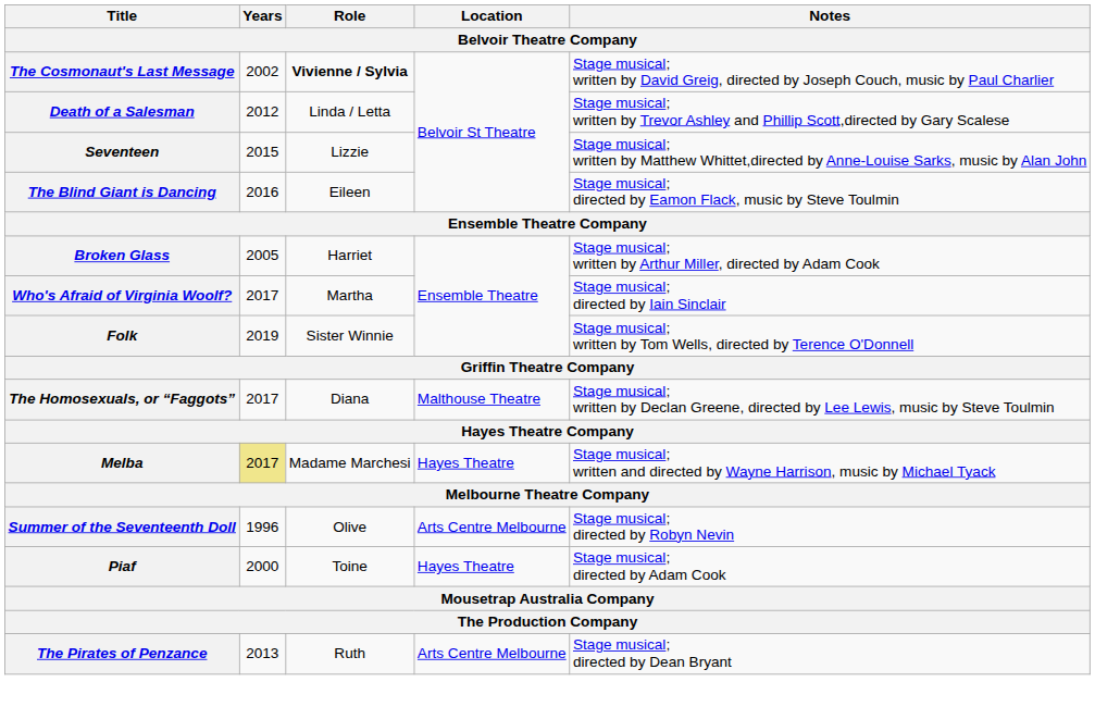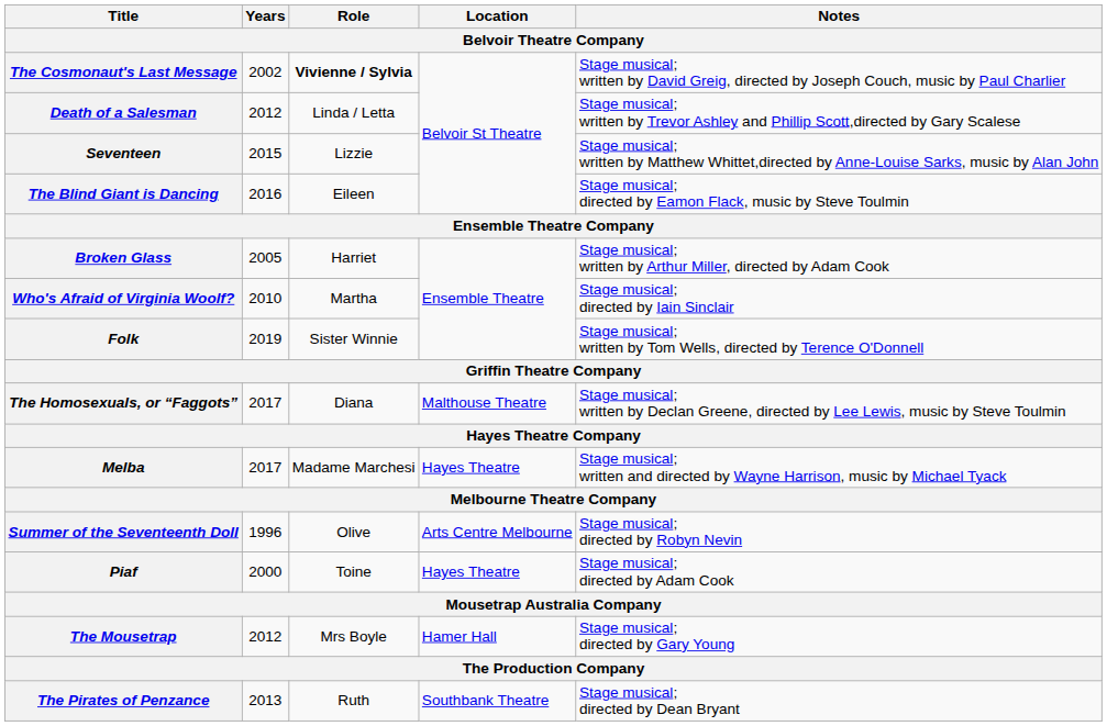 <table class="wikitable plainrowheaders sortable">
 <tr>
 <th scope="col">Title</th>
 <th scope="col">Years</th>
 <th scope="col">Role</th>
 <th scope="col">Location</th>
 <th scope="col">Notes</th>
 </tr>
 <tr>
 <th colspan="5" align="center">Belvoir Theatre Company</th>
 </tr>
 <tr>
 <th scope="row"><a href='#'><em>The Cosmonaut's Last Message</em></a></th>
 <td style="text-align:center;">2002</td>
 <td style="text-align:center;"><strong>Vivienne / Sylvia</strong></td>
 <td rowspan="4"><a href='#'>Belvoir St Theatre</a></td>
 <td><a href='#'>Stage musical</a>;<br>written by <a href='#'>David Greig</a>, directed by Joseph Couch, music by <a href='#'>Paul Charlier</a></td>
 </tr>
 <tr>
 <th scope="row"><em><a href='#'>Death of a Salesman</a></em></th>
 <td style="text-align:center;">2012</td>
 <td style="text-align:center;">Linda / Letta</td>
 <td><a href='#'>Stage musical</a>;<br>written by <a href='#'>Trevor Ashley</a> and <a href='#'>Phillip Scott</a>,directed by Gary Scalese</td>
 </tr>
 <tr>
 <th scope="row"><em>Seventeen</em></th>
 <td style="text-align:center;">2015</td>
 <td style="text-align:center;">Lizzie</td>
 <td><a href='#'>Stage musical</a>;<br>written by Matthew Whittet,directed by <a href='#'>Anne-Louise Sarks</a>, music by <a href='#'>Alan John</a></td>
 </tr>
 <tr>
 <th scope="row"><em><a href='#'>The Blind Giant is Dancing</a></em></th>
 <td style="text-align:center;">2016</td>
 <td style="text-align:center;">Eileen</td>
 <td><a href='#'>Stage musical</a>;<br>directed by <a href='#'>Eamon Flack</a>, music by Steve Toulmin</td>
 </tr>
 <tr>
 <th colspan="5" align="center">Ensemble Theatre Company</th>
 </tr>
 <tr>
 <th scope="row"><a href='#'><em>Broken Glass</em></a></th>
 <td style="text-align:center;">2005</td>
 <td style="text-align:center;">Harriet</td>
 <td rowspan="3"><a href='#'>Ensemble Theatre</a></td>
 <td><a href='#'>Stage musical</a>;<br>written by <a href='#'>Arthur Miller</a>, directed by Adam Cook</td>
 </tr>
 <tr>
 <th scope="row"><em><a href='#'>Who's Afraid of Virginia Woolf?</a></em></th>
-<td style="text-align:center;">2017</td>
+<td style="text-align:center;">2010</td>
 <td style="text-align:center;">Martha</td>
 <td><a href='#'>Stage musical</a>;<br>directed by <a href='#'>Iain Sinclair</a></td>
 </tr>
 <tr>
 <th scope="row"><em>Folk</em></th>
 <td style="text-align:center;">2019</td>
 <td style="text-align:center;">Sister Winnie</td>
 <td><a href='#'>Stage musical</a>;<br>written by Tom Wells, directed by <a href='#'>Terence O'Donnell</a></td>
 </tr>
 <tr>
 <th colspan="5" align="center">Griffin Theatre Company</th>
 </tr>
 <tr>
 <th scope="row"><em>The Homosexuals, or “Faggots”</em></th>
 <td style="text-align:center;">2017</td>
 <td style="text-align:center;">Diana</td>
 <td><a href='#'>Malthouse Theatre</a></td>
 <td><a href='#'>Stage musical</a>;<br>written by Declan Greene, directed by <a href='#'>Lee Lewis</a>, music by Steve Toulmin</td>
 </tr>
 <tr>
 <th colspan="5" align="center">Hayes Theatre Company</th>
 </tr>
 <tr>
 <th scope="row"><em>Melba</em></th>
-<td style="background: khaki; text-align:center;">2017</td>
+<td style="text-align:center;">2017</td>
 <td style="text-align:center;">Madame Marchesi</td>
 <td><a href='#'>Hayes Theatre</a></td>
 <td><a href='#'>Stage musical</a>;<br>written and directed by <a href='#'>Wayne Harrison</a>, music by <a href='#'>Michael Tyack</a></td>
 </tr>
 <tr>
 <th colspan="5" align="center">Melbourne Theatre Company</th>
 </tr>
 <tr>
 <th scope="row"><a href='#'><em>Summer of the Seventeenth Doll</em></a></th>
 <td style="text-align:center;">1996</td>
 <td style="text-align:center;">Olive</td>
 <td><a href='#'>Arts Centre Melbourne</a></td>
 <td><a href='#'>Stage musical</a>;<br>directed by <a href='#'>Robyn Nevin</a></td>
 </tr>
 <tr>
 <th scope="row"><em>Piaf</em></th>
 <td style="text-align:center;">2000</td>
 <td style="text-align:center;">Toine</td>
 <td><a href='#'>Hayes Theatre</a></td>
 <td><a href='#'>Stage musical</a>;<br>directed by Adam Cook</td>
 </tr>
 <tr>
 <th colspan="5" align="center">Mousetrap Australia Company</th>
 </tr>
 <tr>
+<th scope="row"><em><a href='#'>The Mousetrap</a></em></th>
+<td style="text-align:center;">2012</td>
+<td style="text-align:center;">Mrs Boyle</td>
+<td><a href='#'>Hamer Hall</a></td>
+<td><a href='#'>Stage musical</a>;<br>directed by <a href='#'>Gary Young</a></td>
+</tr>
+<tr>
 <th colspan="5" align="center">The Production Company</th>
 </tr>
 <tr>
 <th scope="row"><em><a href='#'>The Pirates of Penzance</a></em></th>
 <td style="text-align:center;">2013</td>
 <td style="text-align:center;">Ruth</td>
-<td><a href='#'>Arts Centre Melbourne</a></td>
+<td><a href='#'>Southbank Theatre</a></td>
 <td><a href='#'>Stage musical</a>;<br>directed by Dean Bryant</td>
 </tr>
 </table>
